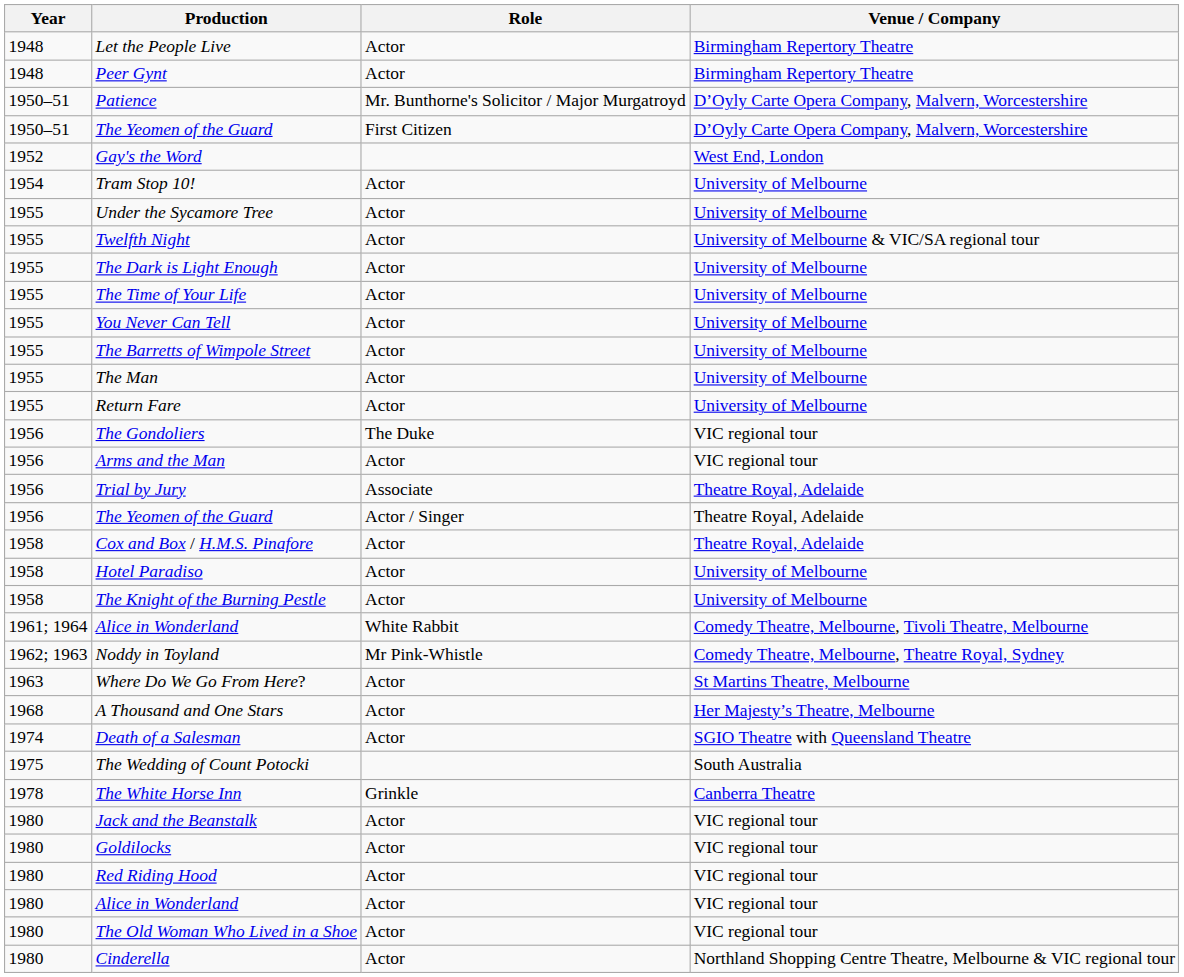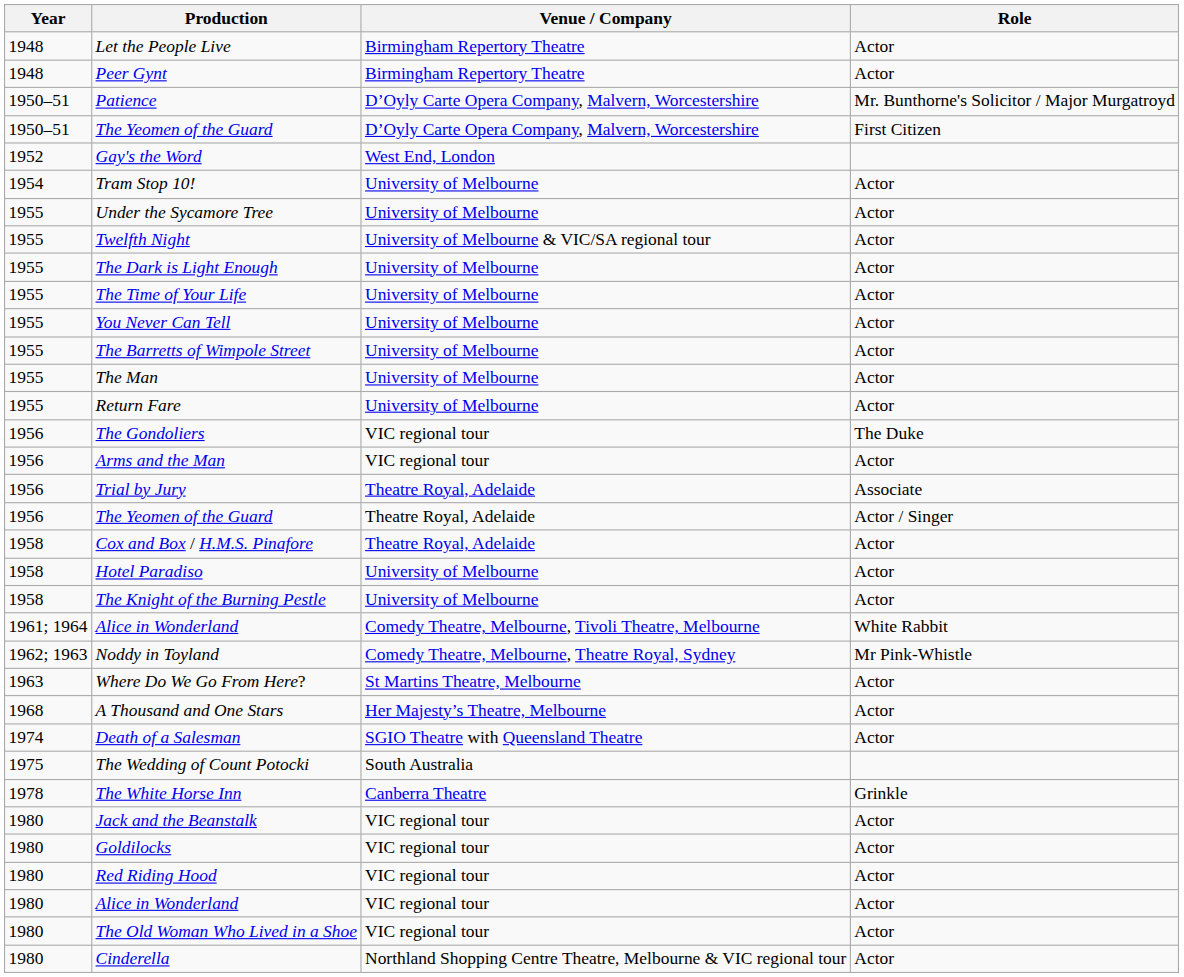 <table class="wikitable">
 <tr>
 <th>Year</th>
 <th>Production</th>
+<th>Venue / Company</th>
 <th>Role</th>
-<th>Venue / Company</th>
 </tr>
 <tr>
 <td>1948</td>
 <td><em>Let the People Live</em></td>
+<td><a href='#'>Birmingham Repertory Theatre</a></td>
 <td>Actor</td>
-<td><a href='#'>Birmingham Repertory Theatre</a></td>
 </tr>
 <tr>
 <td>1948</td>
 <td><em><a href='#'>Peer Gynt</a></em></td>
+<td><a href='#'>Birmingham Repertory Theatre</a></td>
 <td>Actor</td>
-<td><a href='#'>Birmingham Repertory Theatre</a></td>
 </tr>
 <tr>
 <td>1950–51</td>
 <td><em><a href='#'>Patience</a></em></td>
+<td><a href='#'>D’Oyly Carte Opera Company</a>, <a href='#'>Malvern, Worcestershire</a></td>
 <td>Mr. Bunthorne's Solicitor / Major Murgatroyd</td>
-<td><a href='#'>D’Oyly Carte Opera Company</a>, <a href='#'>Malvern, Worcestershire</a></td>
 </tr>
 <tr>
 <td>1950–51</td>
 <td><em><a href='#'>The Yeomen of the Guard</a></em></td>
+<td><a href='#'>D’Oyly Carte Opera Company</a>, <a href='#'>Malvern, Worcestershire</a></td>
 <td>First Citizen</td>
-<td><a href='#'>D’Oyly Carte Opera Company</a>, <a href='#'>Malvern, Worcestershire</a></td>
 </tr>
 <tr>
 <td>1952</td>
 <td><em><a href='#'>Gay's the Word</a></em></td>
+<td><a href='#'>West End, London</a></td>
 <td></td>
-<td><a href='#'>West End, London</a></td>
 </tr>
 <tr>
 <td>1954</td>
 <td><em>Tram Stop 10!</em></td>
+<td><a href='#'>University of Melbourne</a></td>
 <td>Actor</td>
-<td><a href='#'>University of Melbourne</a></td>
 </tr>
 <tr>
 <td>1955</td>
 <td><em>Under the Sycamore Tree</em></td>
+<td><a href='#'>University of Melbourne</a></td>
 <td>Actor</td>
-<td><a href='#'>University of Melbourne</a></td>
 </tr>
 <tr>
 <td>1955</td>
 <td><em><a href='#'>Twelfth Night</a></em></td>
+<td><a href='#'>University of Melbourne</a> & VIC/SA regional tour</td>
 <td>Actor</td>
-<td><a href='#'>University of Melbourne</a> & VIC/SA regional tour</td>
 </tr>
 <tr>
 <td>1955</td>
 <td><em><a href='#'>The Dark is Light Enough</a></em></td>
+<td><a href='#'>University of Melbourne</a></td>
 <td>Actor</td>
-<td><a href='#'>University of Melbourne</a></td>
 </tr>
 <tr>
 <td>1955</td>
 <td><em><a href='#'>The Time of Your Life</a></em></td>
+<td><a href='#'>University of Melbourne</a></td>
 <td>Actor</td>
-<td><a href='#'>University of Melbourne</a></td>
 </tr>
 <tr>
 <td>1955</td>
 <td><em><a href='#'>You Never Can Tell</a></em></td>
+<td><a href='#'>University of Melbourne</a></td>
 <td>Actor</td>
-<td><a href='#'>University of Melbourne</a></td>
 </tr>
 <tr>
 <td>1955</td>
 <td><em><a href='#'>The Barretts of Wimpole Street</a></em></td>
+<td><a href='#'>University of Melbourne</a></td>
 <td>Actor</td>
-<td><a href='#'>University of Melbourne</a></td>
 </tr>
 <tr>
 <td>1955</td>
 <td><em>The Man</em></td>
+<td><a href='#'>University of Melbourne</a></td>
 <td>Actor</td>
-<td><a href='#'>University of Melbourne</a></td>
 </tr>
 <tr>
 <td>1955</td>
 <td><em>Return Fare</em></td>
+<td><a href='#'>University of Melbourne</a></td>
 <td>Actor</td>
-<td><a href='#'>University of Melbourne</a></td>
 </tr>
 <tr>
 <td>1956</td>
 <td><em><a href='#'>The Gondoliers</a></em></td>
+<td>VIC regional tour</td>
 <td>The Duke</td>
-<td>VIC regional tour</td>
 </tr>
 <tr>
 <td>1956</td>
 <td><em><a href='#'>Arms and the Man</a></em></td>
+<td>VIC regional tour</td>
 <td>Actor</td>
-<td>VIC regional tour</td>
 </tr>
 <tr>
 <td>1956</td>
 <td><em><a href='#'>Trial by Jury</a></em></td>
+<td><a href='#'>Theatre Royal, Adelaide</a></td>
 <td>Associate</td>
-<td><a href='#'>Theatre Royal, Adelaide</a></td>
 </tr>
 <tr>
 <td>1956</td>
 <td><em><a href='#'>The Yeomen of the Guard</a></em></td>
+<td>Theatre Royal, Adelaide</td>
 <td>Actor / Singer</td>
-<td>Theatre Royal, Adelaide</td>
 </tr>
 <tr>
 <td>1958</td>
 <td><em><a href='#'>Cox and Box</a></em> / <em><a href='#'>H.M.S. Pinafore</a></em></td>
+<td><a href='#'>Theatre Royal, Adelaide</a></td>
 <td>Actor</td>
-<td><a href='#'>Theatre Royal, Adelaide</a></td>
 </tr>
 <tr>
 <td>1958</td>
 <td><em><a href='#'>Hotel Paradiso</a></em></td>
+<td><a href='#'>University of Melbourne</a></td>
 <td>Actor</td>
-<td><a href='#'>University of Melbourne</a></td>
 </tr>
 <tr>
 <td>1958</td>
 <td><em><a href='#'>The Knight of the Burning Pestle</a></em></td>
+<td><a href='#'>University of Melbourne</a></td>
 <td>Actor</td>
-<td><a href='#'>University of Melbourne</a></td>
 </tr>
 <tr>
 <td>1961; 1964</td>
 <td><em><a href='#'>Alice in Wonderland</a></em></td>
+<td><a href='#'>Comedy Theatre, Melbourne</a>, <a href='#'>Tivoli Theatre, Melbourne</a></td>
 <td>White Rabbit</td>
-<td><a href='#'>Comedy Theatre, Melbourne</a>, <a href='#'>Tivoli Theatre, Melbourne</a></td>
 </tr>
 <tr>
 <td>1962; 1963</td>
 <td><em>Noddy in Toyland</em></td>
+<td><a href='#'>Comedy Theatre, Melbourne</a>, <a href='#'>Theatre Royal, Sydney</a></td>
 <td>Mr Pink-Whistle</td>
-<td><a href='#'>Comedy Theatre, Melbourne</a>, <a href='#'>Theatre Royal, Sydney</a></td>
 </tr>
 <tr>
 <td>1963</td>
 <td><em>Where Do We Go From Here</em>?</td>
+<td><a href='#'>St Martins Theatre, Melbourne</a></td>
 <td>Actor</td>
-<td><a href='#'>St Martins Theatre, Melbourne</a></td>
 </tr>
 <tr>
 <td>1968</td>
 <td><em>A Thousand and One Stars</em></td>
+<td><a href='#'>Her Majesty’s Theatre, Melbourne</a></td>
 <td>Actor</td>
-<td><a href='#'>Her Majesty’s Theatre, Melbourne</a></td>
 </tr>
 <tr>
 <td>1974</td>
 <td><em><a href='#'>Death of a Salesman</a></em></td>
+<td><a href='#'>SGIO Theatre</a> with <a href='#'>Queensland Theatre</a></td>
 <td>Actor</td>
-<td><a href='#'>SGIO Theatre</a> with <a href='#'>Queensland Theatre</a></td>
 </tr>
 <tr>
 <td>1975</td>
 <td><em>The Wedding of Count Potocki</em></td>
+<td>South Australia</td>
 <td></td>
-<td>South Australia</td>
 </tr>
 <tr>
 <td>1978</td>
 <td><em><a href='#'>The White Horse Inn</a></em></td>
+<td><a href='#'>Canberra Theatre</a></td>
 <td>Grinkle</td>
-<td><a href='#'>Canberra Theatre</a></td>
 </tr>
 <tr>
 <td>1980</td>
 <td><em><a href='#'>Jack and the Beanstalk</a></em></td>
+<td>VIC regional tour</td>
 <td>Actor</td>
-<td>VIC regional tour</td>
 </tr>
 <tr>
 <td>1980</td>
 <td><em><a href='#'>Goldilocks</a></em></td>
+<td>VIC regional tour</td>
 <td>Actor</td>
-<td>VIC regional tour</td>
 </tr>
 <tr>
 <td>1980</td>
 <td><em><a href='#'>Red Riding Hood</a></em></td>
+<td>VIC regional tour</td>
 <td>Actor</td>
-<td>VIC regional tour</td>
 </tr>
 <tr>
 <td>1980</td>
 <td><em><a href='#'>Alice in Wonderland</a></em></td>
+<td>VIC regional tour</td>
 <td>Actor</td>
-<td>VIC regional tour</td>
 </tr>
 <tr>
 <td>1980</td>
 <td><em><a href='#'>The Old Woman Who Lived in a Shoe</a></em></td>
+<td>VIC regional tour</td>
 <td>Actor</td>
-<td>VIC regional tour</td>
 </tr>
 <tr>
 <td>1980</td>
 <td><em><a href='#'>Cinderella</a></em></td>
+<td>Northland Shopping Centre Theatre, Melbourne & VIC regional tour</td>
 <td>Actor</td>
-<td>Northland Shopping Centre Theatre, Melbourne & VIC regional tour</td>
 </tr>
 </table>
